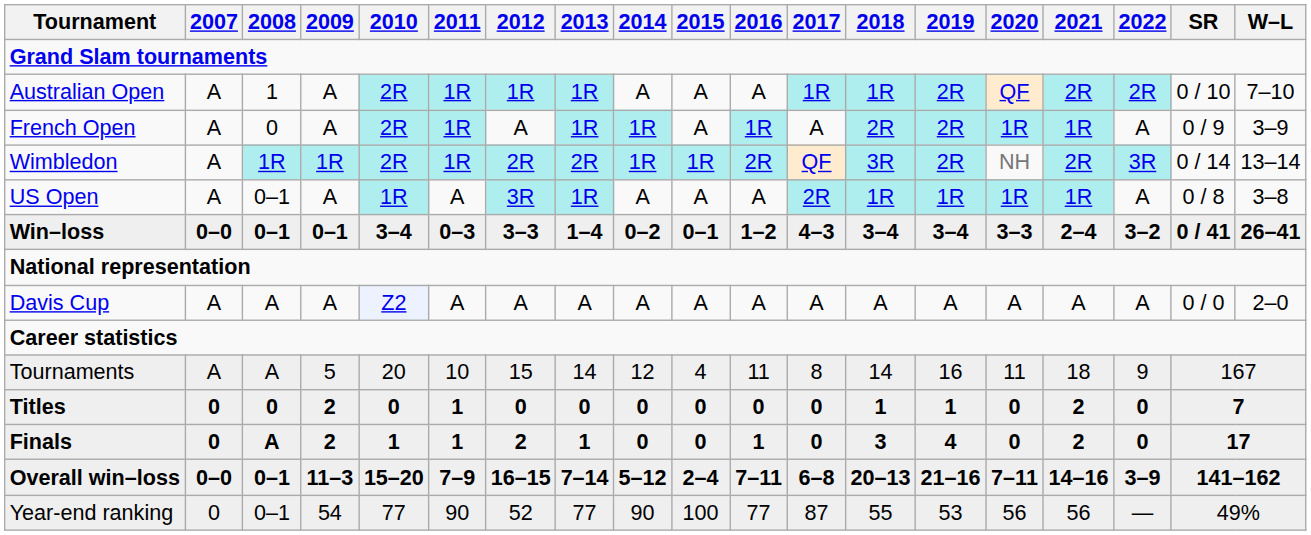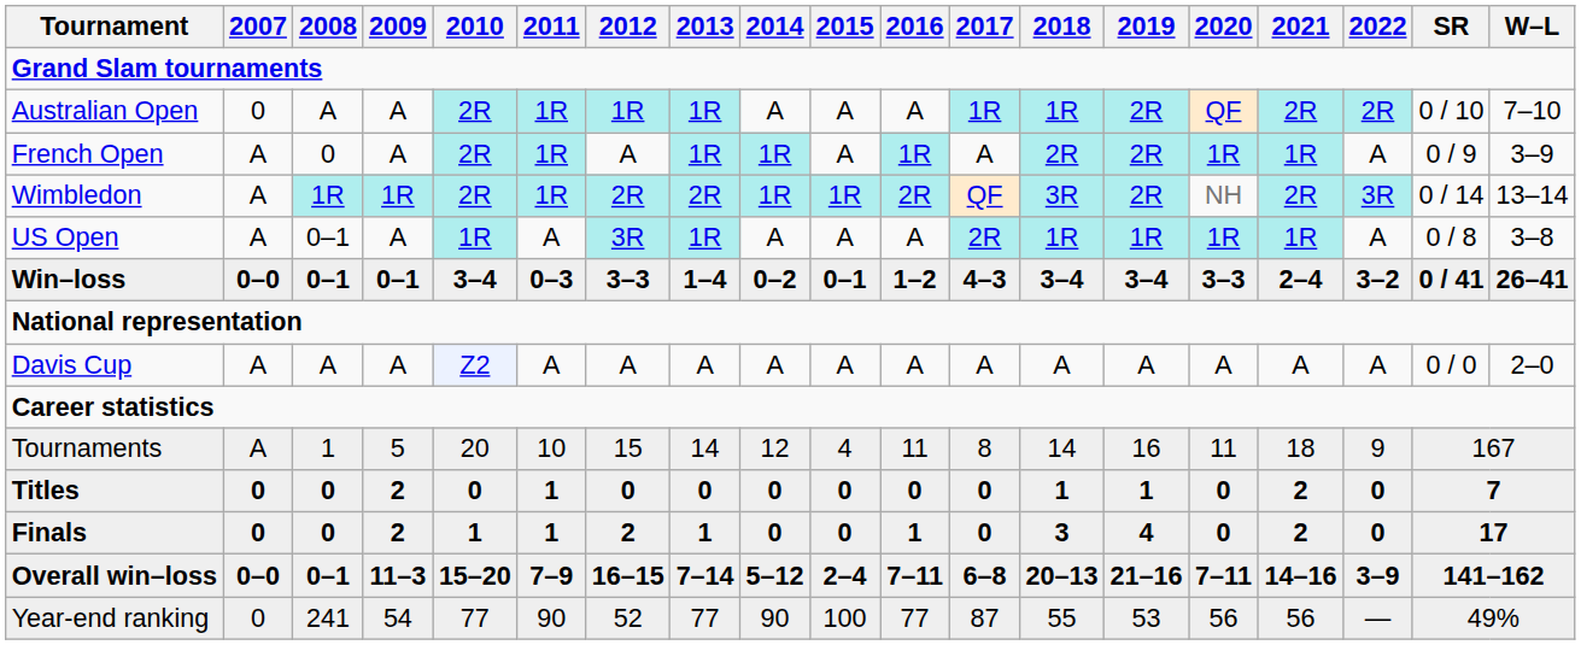 <table class=wikitable style=text-align:center;font-size:97%>
 <tr>
 <th>Tournament</th>
 <th><a href='#'>2007</a></th>
 <th><a href='#'>2008</a></th>
 <th><a href='#'>2009</a></th>
 <th><a href='#'>2010</a></th>
 <th><a href='#'>2011</a></th>
 <th><a href='#'>2012</a></th>
 <th><a href='#'>2013</a></th>
 <th><a href='#'>2014</a></th>
 <th><a href='#'>2015</a></th>
 <th><a href='#'>2016</a></th>
 <th><a href='#'>2017</a></th>
 <th><a href='#'>2018</a></th>
 <th><a href='#'>2019</a></th>
 <th><a href='#'>2020</a></th>
 <th><a href='#'>2021</a></th>
 <th><a href='#'>2022</a></th>
 <th>SR</th>
 <th>W–L</th>
 </tr>
 <tr>
 <td colspan="19" align="left"><strong><a href='#'>Grand Slam tournaments</a></strong></td>
 </tr>
 <tr>
 <td align=left><a href='#'>Australian Open</a></td>
+<td>0</td>
 <td>A</td>
-<td>1</td>
 <td>A</td>
 <td style=background:#afeeee><a href='#'>2R</a></td>
 <td style=background:#afeeee><a href='#'>1R</a></td>
 <td style=background:#afeeee><a href='#'>1R</a></td>
 <td style=background:#afeeee><a href='#'>1R</a></td>
 <td>A</td>
 <td>A</td>
 <td>A</td>
 <td style=background:#afeeee><a href='#'>1R</a></td>
 <td style=background:#afeeee><a href='#'>1R</a></td>
 <td style=background:#afeeee><a href='#'>2R</a></td>
 <td style=background:#ffebcd><a href='#'>QF</a></td>
 <td style=background:#afeeee><a href='#'>2R</a></td>
 <td style=background:#afeeee><a href='#'>2R</a></td>
 <td>0 / 10</td>
 <td>7–10</td>
 </tr>
 <tr>
 <td align=left><a href='#'>French Open</a></td>
 <td>A</td>
 <td>0</td>
 <td>A</td>
 <td style=background:#afeeee><a href='#'>2R</a></td>
 <td style=background:#afeeee><a href='#'>1R</a></td>
 <td>A</td>
 <td style=background:#afeeee><a href='#'>1R</a></td>
 <td style=background:#afeeee><a href='#'>1R</a></td>
 <td>A</td>
 <td style=background:#afeeee><a href='#'>1R</a></td>
 <td>A</td>
 <td style=background:#afeeee><a href='#'>2R</a></td>
 <td style=background:#afeeee><a href='#'>2R</a></td>
 <td style=background:#afeeee><a href='#'>1R</a></td>
 <td style=background:#afeeee><a href='#'>1R</a></td>
 <td>A</td>
 <td>0 / 9</td>
 <td>3–9</td>
 </tr>
 <tr>
 <td align=left><a href='#'>Wimbledon</a></td>
 <td>A</td>
 <td style=background:#afeeee><a href='#'>1R</a></td>
 <td style=background:#afeeee><a href='#'>1R</a></td>
 <td style=background:#afeeee><a href='#'>2R</a></td>
 <td style=background:#afeeee><a href='#'>1R</a></td>
 <td style=background:#afeeee><a href='#'>2R</a></td>
 <td style=background:#afeeee><a href='#'>2R</a></td>
 <td style=background:#afeeee><a href='#'>1R</a></td>
 <td style=background:#afeeee><a href='#'>1R</a></td>
 <td style=background:#afeeee><a href='#'>2R</a></td>
 <td style=background:#ffebcd><a href='#'>QF</a></td>
 <td style=background:#afeeee><a href='#'>3R</a></td>
 <td style=background:#afeeee><a href='#'>2R</a></td>
 <td style=color:#767676>NH</td>
 <td bgcolor=afeeee><a href='#'>2R</a></td>
 <td bgcolor=afeeee><a href='#'>3R</a></td>
 <td>0 / 14</td>
 <td>13–14</td>
 </tr>
 <tr>
 <td align=left><a href='#'>US Open</a></td>
 <td>A</td>
 <td>0–1</td>
 <td>A</td>
 <td style=background:#afeeee><a href='#'>1R</a></td>
 <td>A</td>
 <td style=background:#afeeee><a href='#'>3R</a></td>
 <td style=background:#afeeee><a href='#'>1R</a></td>
 <td>A</td>
 <td>A</td>
 <td>A</td>
 <td style=background:#afeeee><a href='#'>2R</a></td>
 <td style=background:#afeeee><a href='#'>1R</a></td>
 <td style=background:#afeeee><a href='#'>1R</a></td>
 <td style=background:#afeeee><a href='#'>1R</a></td>
 <td style=background:#afeeee><a href='#'>1R</a></td>
 <td>A</td>
 <td>0 / 8</td>
 <td>3–8</td>
 </tr>
 <tr style=font-weight:bold;background:#efefef>
 <td align=left>Win–loss</td>
 <td>0–0</td>
 <td>0–1</td>
 <td>0–1</td>
 <td>3–4</td>
 <td>0–3</td>
 <td>3–3</td>
 <td>1–4</td>
 <td>0–2</td>
 <td>0–1</td>
 <td>1–2</td>
 <td>4–3</td>
 <td>3–4</td>
 <td>3–4</td>
 <td>3–3</td>
 <td>2–4</td>
 <td>3–2</td>
 <td>0 / 41</td>
 <td>26–41</td>
 </tr>
 <tr>
 <td colspan="19" align="left"><strong>National representation</strong></td>
 </tr>
 <tr>
 <td align=left><a href='#'>Davis Cup</a></td>
 <td>A</td>
 <td>A</td>
 <td>A</td>
 <td bgcolor=ecf2ff><a href='#'>Z2</a></td>
 <td>A</td>
 <td>A</td>
 <td>A</td>
 <td>A</td>
 <td>A</td>
 <td>A</td>
 <td>A</td>
 <td>A</td>
 <td>A</td>
 <td>A</td>
 <td>A</td>
 <td>A</td>
 <td>0 / 0</td>
 <td>2–0</td>
 </tr>
 <tr>
 <td colspan="19" align="left"><strong>Career statistics</strong></td>
 </tr>
 <tr bgcolor=efefef>
 <td align=left>Tournaments</td>
 <td>A</td>
-<td>A</td>
+<td>1</td>
 <td>5</td>
 <td>20</td>
 <td>10</td>
 <td>15</td>
 <td>14</td>
 <td>12</td>
 <td>4</td>
 <td>11</td>
 <td>8</td>
 <td>14</td>
 <td>16</td>
 <td>11</td>
 <td>18</td>
 <td>9</td>
 <td colspan=2>167</td>
 </tr>
 <tr style=font-weight:bold;background:#efefef>
 <td style=text-align:left>Titles</td>
 <td>0</td>
 <td>0</td>
 <td>2</td>
 <td>0</td>
 <td>1</td>
 <td>0</td>
 <td>0</td>
 <td>0</td>
 <td>0</td>
 <td>0</td>
 <td>0</td>
 <td>1</td>
 <td>1</td>
 <td>0</td>
 <td>2</td>
 <td>0</td>
 <td colspan=2>7</td>
 </tr>
 <tr style=font-weight:bold;background:#efefef>
 <td style=text-align:left>Finals</td>
 <td>0</td>
-<td>A</td>
+<td>0</td>
 <td>2</td>
 <td>1</td>
 <td>1</td>
 <td>2</td>
 <td>1</td>
 <td>0</td>
 <td>0</td>
 <td>1</td>
 <td>0</td>
 <td>3</td>
 <td>4</td>
 <td>0</td>
 <td>2</td>
 <td>0</td>
 <td colspan=2>17</td>
 </tr>
 <tr style=font-weight:bold;background:#efefef>
 <td style=text-align:left>Overall win–loss</td>
 <td>0–0</td>
 <td>0–1</td>
 <td>11–3</td>
 <td>15–20</td>
 <td>7–9</td>
 <td>16–15</td>
 <td>7–14</td>
 <td>5–12</td>
 <td>2–4</td>
 <td>7–11</td>
 <td>6–8</td>
 <td>20–13</td>
 <td>21–16</td>
 <td>7–11</td>
 <td>14–16</td>
 <td>3–9</td>
 <td colspan=2>141–162</td>
 </tr>
 <tr bgcolor=efefef>
 <td align=left>Year-end ranking</td>
 <td>0</td>
-<td>0–1</td>
+<td>241</td>
 <td>54</td>
 <td>77</td>
 <td>90</td>
 <td>52</td>
 <td>77</td>
 <td>90</td>
 <td>100</td>
 <td>77</td>
 <td>87</td>
 <td>55</td>
 <td>53</td>
 <td>56</td>
 <td>56</td>
 <td>—</td>
 <td colspan=2>49%</td>
 </tr>
 </table>
